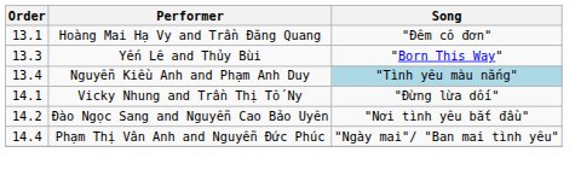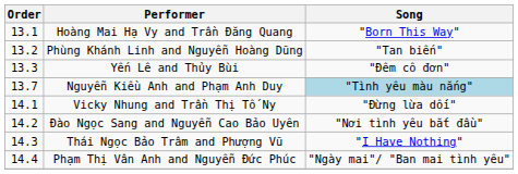 <table class="wikitable" style="text-align:center;">
 <tr>
 <th>Order</th>
 <th>Performer</th>
 <th>Song</th>
 </tr>
 <tr>
 <td>13.1</td>
 <td>Hoàng Mai Hạ Vy and Trần Đăng Quang</td>
-<td>"Đêm cô đơn"</td>
+<td>"<a href='#'>Born This Way</a>"</td>
+</tr>
+<tr>
+<td>13.2</td>
+<td>Phùng Khánh Linh and Nguyễn Hoàng Dũng</td>
+<td>"Tan biến"</td>
 </tr>
 <tr>
 <td>13.3</td>
 <td>Yến Lê and Thủy Bùi</td>
-<td>"<a href='#'>Born This Way</a>"</td>
+<td>"Đêm cô đơn"</td>
 </tr>
 <tr>
-<td>13.4</td>
+<td>13.7</td>
 <td>Nguyễn Kiều Anh and Phạm Anh Duy</td>
 <td style="background: lightblue;">"Tình yêu màu nắng"</td>
 </tr>
 <tr>
 <td>14.1</td>
 <td>Vicky Nhung and Trần Thị Tố Ny</td>
 <td>"Đừng lừa dối"</td>
 </tr>
 <tr>
 <td>14.2</td>
 <td>Đào Ngọc Sang and Nguyễn Cao Bảo Uyên</td>
 <td>"Nơi tình yêu bắt đầu"</td>
 </tr>
 <tr>
+<td>14.3</td>
+<td>Thái Ngọc Bảo Trâm and Phượng Vũ</td>
+<td>"<a href='#'>I Have Nothing</a>"</td>
+</tr>
+<tr>
 <td>14.4</td>
 <td>Phạm Thị Vân Anh and Nguyễn Đức Phúc</td>
 <td>"Ngày mai"/ "Ban mai tình yêu"</td>
 </tr>
 <tr>
 </tr>
 </table>
